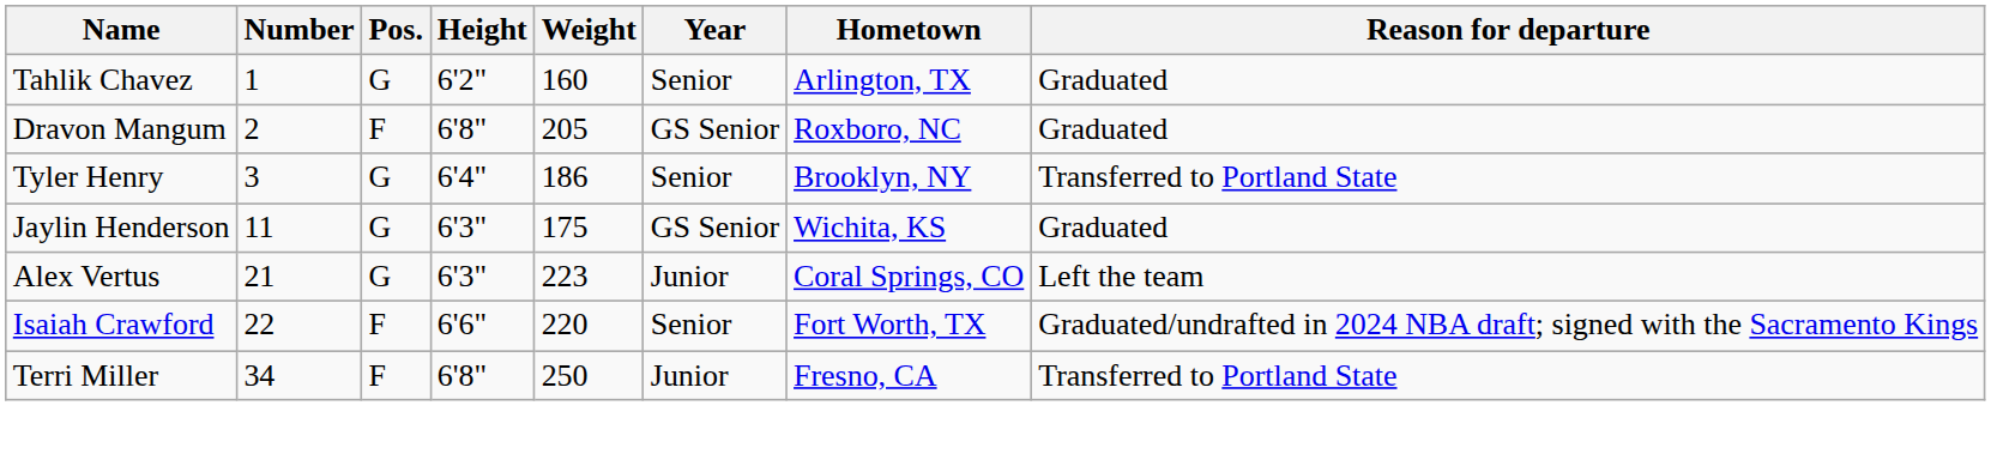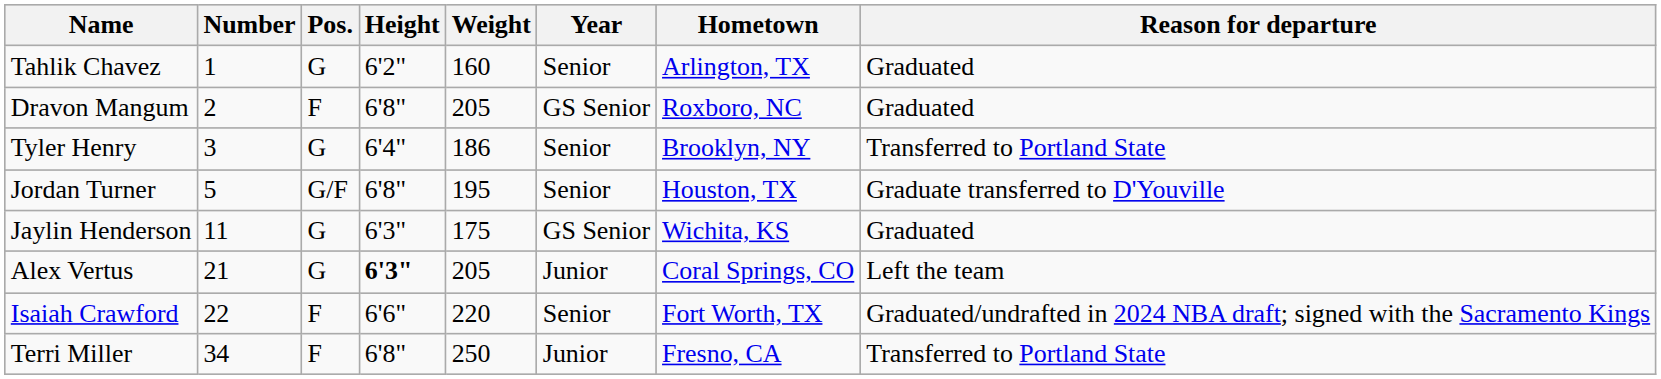 <table class="wikitable sortable" border="1">
 <tr>
 <th>Name</th>
 <th>Number</th>
 <th>Pos.</th>
 <th>Height</th>
 <th>Weight</th>
 <th>Year</th>
 <th>Hometown</th>
 <th class="unsortable">Reason for departure</th>
 </tr>
 <tr>
 <td>Tahlik Chavez</td>
 <td>1</td>
 <td>G</td>
 <td>6'2"</td>
 <td>160</td>
 <td> Senior</td>
 <td><a href='#'>Arlington, TX</a></td>
 <td>Graduated</td>
 </tr>
 <tr>
 <td>Dravon Mangum</td>
 <td>2</td>
 <td>F</td>
 <td>6'8"</td>
 <td>205</td>
 <td>GS Senior</td>
 <td><a href='#'>Roxboro, NC</a></td>
 <td>Graduated</td>
 </tr>
 <tr>
 <td>Tyler Henry</td>
 <td>3</td>
 <td>G</td>
 <td>6'4"</td>
 <td>186</td>
 <td>Senior</td>
 <td><a href='#'>Brooklyn, NY</a></td>
 <td>Transferred to <a href='#'>Portland State</a></td>
 </tr>
 <tr>
+<td>Jordan Turner</td>
+<td>5</td>
+<td>G/F</td>
+<td>6'8"</td>
+<td>195</td>
+<td> Senior</td>
+<td><a href='#'>Houston, TX</a></td>
+<td>Graduate transferred to <a href='#'>D'Youville</a></td>
+</tr>
+<tr>
 <td>Jaylin Henderson</td>
 <td>11</td>
 <td>G</td>
 <td>6'3"</td>
 <td>175</td>
 <td>GS Senior</td>
 <td><a href='#'>Wichita, KS</a></td>
 <td>Graduated</td>
 </tr>
 <tr>
 <td>Alex Vertus</td>
 <td>21</td>
 <td>G</td>
-<td>6'3"</td>
-<td>223</td>
+<td><strong>6'3"</strong></td>
+<td>205</td>
 <td>Junior</td>
 <td><a href='#'>Coral Springs, CO</a></td>
 <td>Left the team</td>
 </tr>
 <tr>
 <td><a href='#'>Isaiah Crawford</a></td>
 <td>22</td>
 <td>F</td>
 <td>6'6"</td>
 <td>220</td>
 <td> Senior</td>
 <td><a href='#'>Fort Worth, TX</a></td>
 <td>Graduated/undrafted in <a href='#'>2024 NBA draft</a>; signed with the <a href='#'>Sacramento Kings</a></td>
 </tr>
 <tr>
 <td>Terri Miller</td>
 <td>34</td>
 <td>F</td>
 <td>6'8"</td>
 <td>250</td>
 <td>Junior</td>
 <td><a href='#'>Fresno, CA</a></td>
 <td>Transferred to <a href='#'>Portland State</a></td>
 </tr>
 </table>
